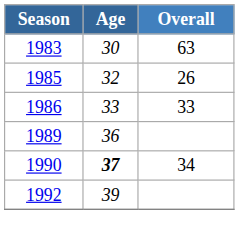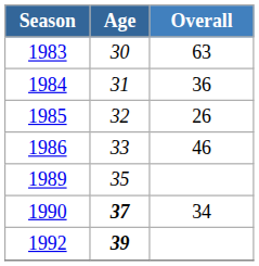 <table class="wikitable" style="font-size:95%; text-align:center; border:grey solid 1px; border-collapse:collapse; background:#ffffff;">
 <tr>
 <th style="background-color:#369; color:white; width:60px;"> Season </th>
 <th style="background-color:#369; color:white; width:40px;"> Age </th>
 <th style="background-color:#4180be; color:white; width:75px;">Overall</th>
 </tr>
 <tr>
 <td><a href='#'>1983</a></td>
 <td><em>30</em></td>
 <td>63</td>
 </tr>
 <tr>
+<td><a href='#'>1984</a></td>
+<td><em>31</em></td>
+<td>36</td>
+</tr>
+<tr>
 <td><a href='#'>1985</a></td>
 <td><em>32</em></td>
 <td>26</td>
 </tr>
 <tr>
 <td><a href='#'>1986</a></td>
 <td><em>33</em></td>
-<td>33</td>
+<td>46</td>
 </tr>
 <tr>
 <td><a href='#'>1989</a></td>
-<td><em>36</em></td>
+<td><em>35</em></td>
 <td></td>
 </tr>
 <tr>
 <td><a href='#'>1990</a></td>
 <td><strong><em>37</em></strong></td>
 <td>34</td>
 </tr>
 <tr>
 <td><a href='#'>1992</a></td>
-<td><em>39</em></td>
+<td><strong><em>39</em></strong></td>
 <td></td>
 </tr>
 <tr>
 </tr>
 </table>
